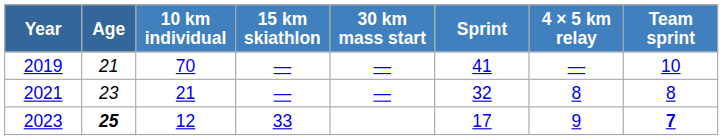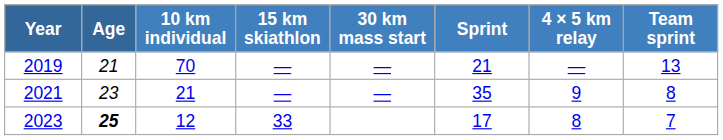 <table class="wikitable" style="font-size:95%; text-align:center; border:grey solid 1px; border-collapse:collapse; background:#ffffff;">
 <tr>
 <th style="background-color:#369; color:white; width:60px;"> Year </th>
 <th style="background-color:#369; color:white; width:40px;"> Age </th>
 <th style="background-color:#4180be; color:white; width:75px;"> 10 km <br> individual </th>
 <th style="background-color:#4180be; color:white; width:75px;"> 15 km <br> skiathlon </th>
 <th style="background-color:#4180be; color:white; width:75px;"> 30 km <br> mass start </th>
 <th style="background-color:#4180be; color:white; width:75px;"> Sprint </th>
 <th style="background-color:#4180be; color:white; width:75px;"> 4 × 5 km <br> relay </th>
 <th style="background-color:#4180be; color:white; width:75px;"> Team <br> sprint </th>
 </tr>
 <tr>
 <td><a href='#'>2019</a></td>
 <td><em>21</em></td>
 <td><a href='#'>70</a></td>
 <td><a href='#'>—</a></td>
 <td><a href='#'>—</a></td>
-<td><a href='#'>41</a></td>
+<td><a href='#'>21</a></td>
 <td><a href='#'>—</a></td>
-<td><a href='#'>10</a></td>
+<td><a href='#'>13</a></td>
 </tr>
 <tr>
 <td><a href='#'>2021</a></td>
 <td><em>23</em></td>
 <td><a href='#'>21</a></td>
 <td><a href='#'>—</a></td>
 <td><a href='#'>—</a></td>
-<td><a href='#'>32</a></td>
-<td><a href='#'>8</a></td>
+<td><a href='#'>35</a></td>
+<td><a href='#'>9</a></td>
 <td><a href='#'>8</a></td>
 </tr>
 <tr>
 <td><a href='#'>2023</a></td>
 <td><strong><em>25</em></strong></td>
 <td><a href='#'>12</a></td>
 <td><a href='#'>33</a></td>
 <td><a href='#'></a></td>
 <td><a href='#'>17</a></td>
-<td><a href='#'>9</a></td>
-<td><strong><a href='#'>7</a></strong></td>
+<td><a href='#'>8</a></td>
+<td><a href='#'>7</a></td>
 </tr>
 </table>
